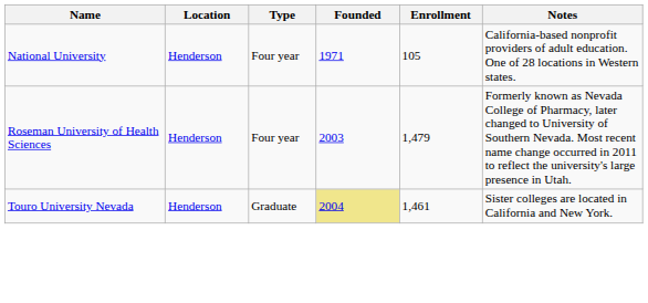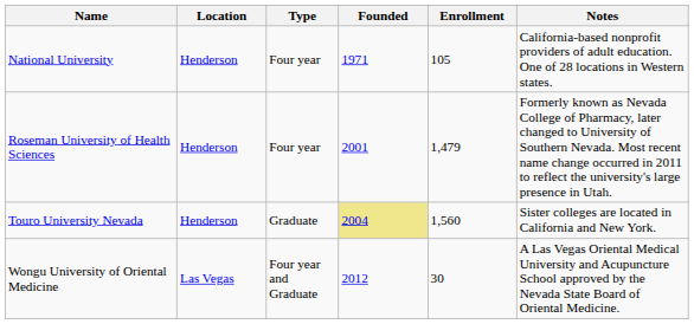 <table class="wikitable sortable" style="text-align:left">
 <tr>
 <th style="width:200px;">Name</th>
 <th style="width:100px;">Location</th>
 <th width="80">Type</th>
 <th style="width:100px;">Founded</th>
 <th style="width:100px;">Enrollment</th>
 <th style="width:200px;">Notes</th>
 </tr>
 <tr>
 <td><a href='#'>National University</a></td>
 <td><a href='#'>Henderson</a></td>
 <td>Four year</td>
 <td><a href='#'>1971</a></td>
 <td>105</td>
 <td>California-based nonprofit providers of adult education. One of 28 locations in Western states.</td>
 </tr>
 <tr>
 <td><a href='#'>Roseman University of Health Sciences</a></td>
 <td><a href='#'>Henderson</a></td>
 <td>Four year</td>
-<td><a href='#'>2003</a></td>
+<td><a href='#'>2001</a></td>
 <td>1,479</td>
 <td>Formerly known as Nevada College of Pharmacy, later changed to University of Southern Nevada. Most recent name change occurred in 2011 to reflect the university's large presence in Utah.</td>
 </tr>
 <tr>
 <td><a href='#'>Touro University Nevada</a></td>
 <td><a href='#'>Henderson</a></td>
 <td>Graduate</td>
 <td style="background: khaki;"><a href='#'>2004</a></td>
-<td>1,461</td>
+<td>1,560</td>
 <td>Sister colleges are located in California and New York.</td>
 </tr>
+<tr>
+<td>Wongu University of Oriental Medicine</td>
+<td><a href='#'>Las Vegas</a></td>
+<td>Four year and Graduate</td>
+<td><a href='#'>2012</a></td>
+<td>30</td>
+<td>A Las Vegas Oriental Medical University and Acupuncture School approved by the Nevada State Board of Oriental Medicine.</td>
+</tr>
 </table>
